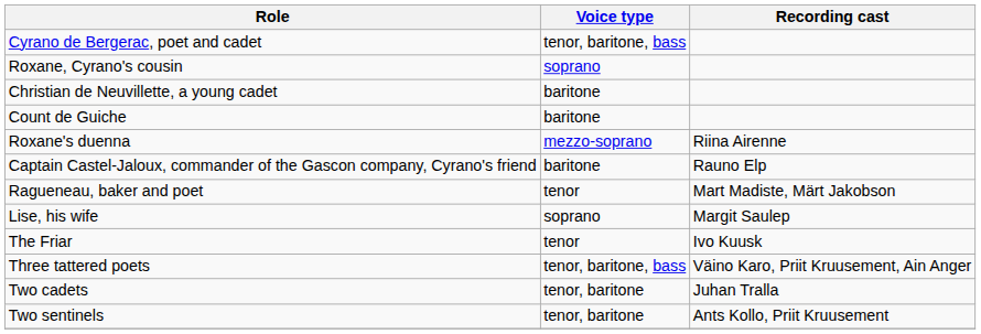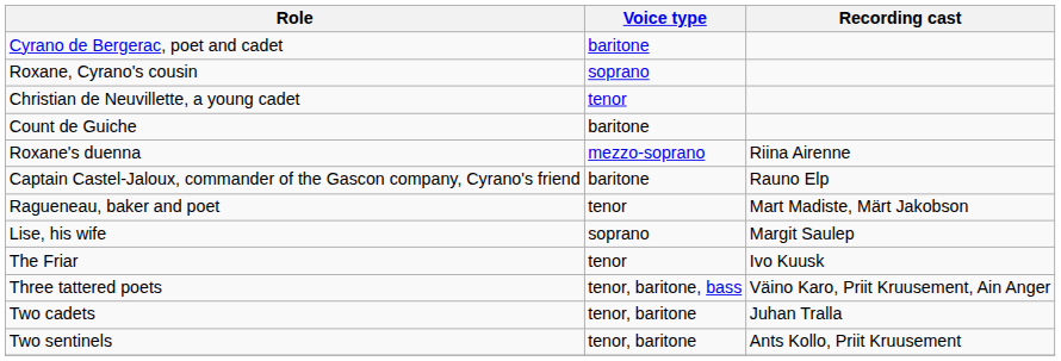 <table class="wikitable">
 <tr>
 <th>Role</th>
 <th><a href='#'>Voice type</a></th>
 <th>Recording cast</th>
 </tr>
 <tr>
 <td><a href='#'>Cyrano de Bergerac</a>, poet and cadet</td>
-<td>tenor, baritone, <a href='#'>bass</a></td>
+<td><a href='#'>baritone</a></td>
 <td></td>
 </tr>
 <tr>
 <td>Roxane, Cyrano's cousin</td>
 <td><a href='#'>soprano</a></td>
 <td></td>
 </tr>
 <tr>
 <td>Christian de Neuvillette, a young cadet</td>
-<td>baritone</td>
+<td><a href='#'>tenor</a></td>
 <td></td>
 </tr>
 <tr>
 <td>Count de Guiche</td>
 <td>baritone</td>
 <td></td>
 </tr>
 <tr>
 <td>Roxane's duenna</td>
 <td><a href='#'>mezzo-soprano</a></td>
 <td>Riina Airenne</td>
 </tr>
 <tr>
 <td>Captain Castel-Jaloux, commander of the Gascon company, Cyrano's friend</td>
 <td>baritone</td>
 <td>Rauno Elp</td>
 </tr>
 <tr>
 <td>Ragueneau, baker and poet</td>
 <td>tenor</td>
 <td>Mart Madiste, Märt Jakobson</td>
 </tr>
 <tr>
 <td>Lise, his wife</td>
 <td>soprano</td>
 <td>Margit Saulep</td>
 </tr>
 <tr>
 <td>The Friar</td>
 <td>tenor</td>
 <td>Ivo Kuusk</td>
 </tr>
 <tr>
 <td>Three tattered poets</td>
 <td>tenor, baritone, <a href='#'>bass</a></td>
 <td>Väino Karo, Priit Kruusement, Ain Anger</td>
 </tr>
 <tr>
 <td>Two cadets</td>
 <td>tenor, baritone</td>
 <td>Juhan Tralla</td>
 </tr>
 <tr>
 <td>Two sentinels</td>
 <td>tenor, baritone</td>
 <td>Ants Kollo, Priit Kruusement</td>
 </tr>
 <tr>
 </tr>
 </table>
